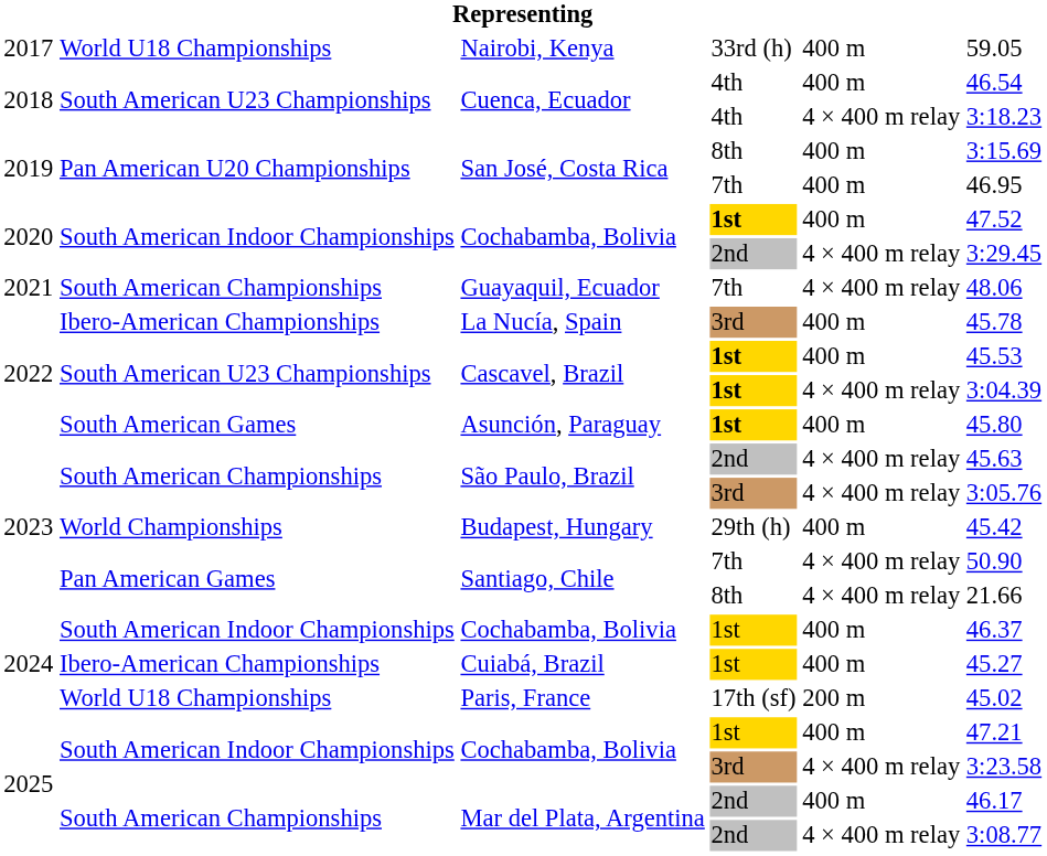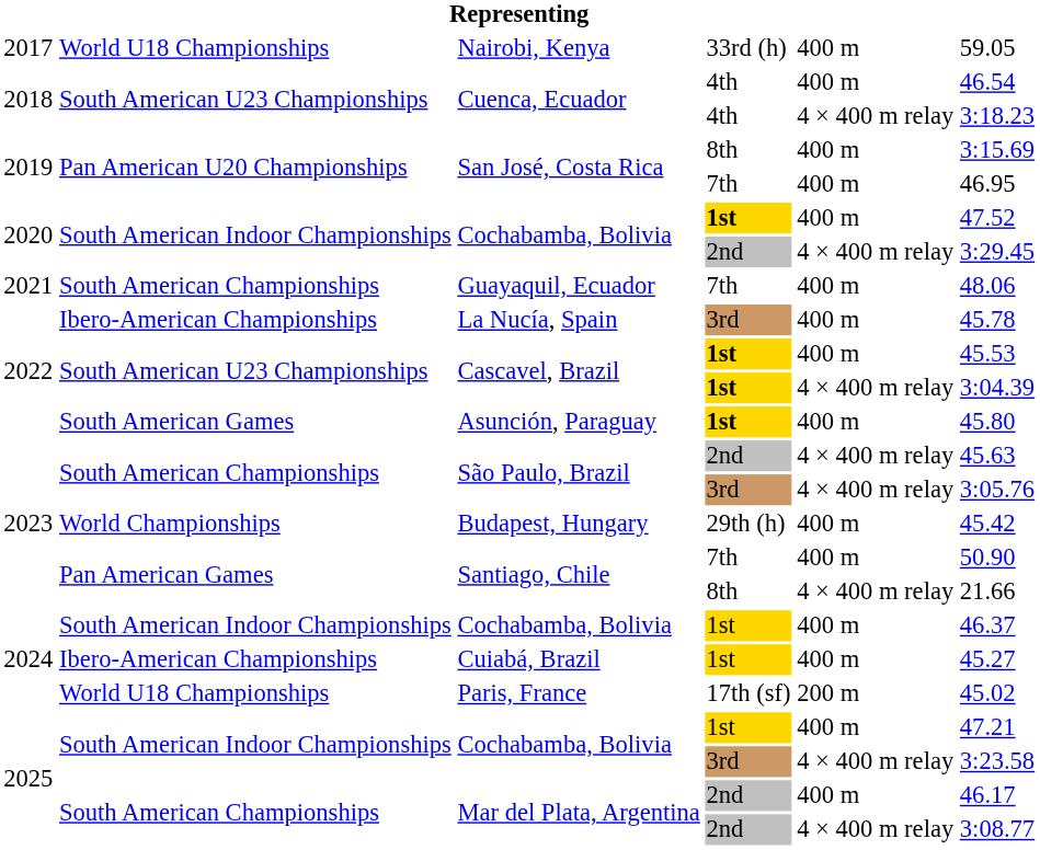 <table>
 <tr>
 <th colspan="6">Representing </th>
 </tr>
 <tr>
 <td>2017</td>
 <td><a href='#'>World U18 Championships</a></td>
 <td><a href='#'>Nairobi, Kenya</a></td>
 <td>33rd (h)</td>
 <td>400 m</td>
 <td>59.05</td>
 </tr>
 <tr>
 <td rowspan=2>2018</td>
 <td rowspan=2><a href='#'>South American U23 Championships</a></td>
 <td rowspan=2><a href='#'>Cuenca, Ecuador</a></td>
 <td>4th</td>
 <td>400 m</td>
 <td><a href='#'>46.54</a></td>
 </tr>
 <tr>
 <td>4th</td>
 <td>4 × 400 m relay</td>
 <td><a href='#'>3:18.23</a></td>
 </tr>
 <tr>
 <td rowspan=2>2019</td>
 <td rowspan=2><a href='#'>Pan American U20 Championships</a></td>
 <td rowspan=2><a href='#'>San José, Costa Rica</a></td>
 <td>8th</td>
 <td>400 m</td>
 <td><a href='#'>3:15.69</a></td>
 </tr>
 <tr>
 <td>7th</td>
 <td>400 m</td>
 <td>46.95</td>
 </tr>
 <tr>
 <td rowspan=2>2020</td>
 <td rowspan=2><a href='#'>South American Indoor Championships</a></td>
 <td rowspan=2><a href='#'>Cochabamba, Bolivia</a></td>
 <td bgcolor=gold><strong>1st</strong></td>
 <td>400 m</td>
 <td><a href='#'>47.52</a></td>
 </tr>
 <tr>
 <td bgcolor=silver>2nd</td>
 <td>4 × 400 m relay</td>
 <td><a href='#'>3:29.45</a></td>
 </tr>
 <tr>
 <td>2021</td>
 <td><a href='#'>South American Championships</a></td>
 <td><a href='#'>Guayaquil, Ecuador</a></td>
 <td>7th</td>
-<td>4 × 400 m relay</td>
+<td>400 m</td>
 <td><a href='#'>48.06</a></td>
 </tr>
 <tr>
 <td rowspan=4>2022</td>
 <td><a href='#'>Ibero-American Championships</a></td>
 <td><a href='#'>La Nucía</a>, <a href='#'>Spain</a></td>
 <td bgcolor=cc9966>3rd</td>
 <td>400 m</td>
 <td><a href='#'>45.78</a></td>
 </tr>
 <tr>
 <td rowspan=2><a href='#'>South American U23 Championships</a></td>
 <td rowspan=2><a href='#'>Cascavel</a>, <a href='#'>Brazil</a></td>
 <td bgcolor=gold><strong>1st</strong></td>
 <td>400 m</td>
 <td><a href='#'>45.53</a></td>
 </tr>
 <tr>
 <td bgcolor=gold><strong>1st</strong></td>
 <td>4 × 400 m relay</td>
 <td><a href='#'>3:04.39</a></td>
 </tr>
 <tr>
 <td><a href='#'>South American Games</a></td>
 <td><a href='#'>Asunción</a>, <a href='#'>Paraguay</a></td>
 <td bgcolor=gold><strong>1st</strong></td>
 <td>400 m</td>
 <td><a href='#'>45.80</a></td>
 </tr>
 <tr>
 <td rowspan=5>2023</td>
 <td rowspan=2><a href='#'>South American Championships</a></td>
 <td rowspan=2><a href='#'>São Paulo, Brazil</a></td>
 <td bgcolor=silver>2nd</td>
 <td>4 × 400 m relay</td>
 <td><a href='#'>45.63</a></td>
 </tr>
 <tr>
 <td bgcolor=cc9966>3rd</td>
 <td>4 × 400 m relay</td>
 <td><a href='#'>3:05.76</a></td>
 </tr>
 <tr>
 <td><a href='#'>World Championships</a></td>
 <td><a href='#'>Budapest, Hungary</a></td>
 <td>29th (h)</td>
 <td>400 m</td>
 <td><a href='#'>45.42</a></td>
 </tr>
 <tr>
 <td rowspan=2><a href='#'>Pan American Games</a></td>
 <td rowspan=2><a href='#'>Santiago, Chile</a></td>
 <td>7th</td>
-<td>4 × 400 m relay</td>
+<td>400 m</td>
 <td><a href='#'>50.90</a></td>
 </tr>
 <tr>
 <td>8th</td>
 <td>4 × 400 m relay</td>
 <td>21.66</td>
 </tr>
 <tr>
 <td rowspan=3>2024</td>
 <td><a href='#'>South American Indoor Championships</a></td>
 <td><a href='#'>Cochabamba, Bolivia</a></td>
 <td bgcolor=gold>1st</td>
 <td>400 m</td>
 <td><a href='#'>46.37</a></td>
 </tr>
 <tr>
 <td><a href='#'>Ibero-American Championships</a></td>
 <td><a href='#'>Cuiabá, Brazil</a></td>
 <td bgcolor=gold>1st</td>
 <td>400 m</td>
 <td><a href='#'>45.27</a></td>
 </tr>
 <tr>
 <td><a href='#'>World U18 Championships</a></td>
 <td><a href='#'>Paris, France</a></td>
 <td>17th (sf)</td>
 <td>200 m</td>
 <td><a href='#'>45.02</a></td>
 </tr>
 <tr>
 <td rowspan=4>2025</td>
 <td rowspan=2><a href='#'>South American Indoor Championships</a></td>
 <td rowspan=2><a href='#'>Cochabamba, Bolivia</a></td>
 <td bgcolor=gold>1st</td>
 <td>400 m</td>
 <td><a href='#'>47.21</a></td>
 </tr>
 <tr>
 <td bgcolor=cc9966>3rd</td>
 <td>4 × 400 m relay</td>
 <td><a href='#'>3:23.58</a></td>
 </tr>
 <tr>
 <td rowspan=2><a href='#'>South American Championships</a></td>
 <td rowspan=2><a href='#'>Mar del Plata, Argentina</a></td>
 <td bgcolor=silver>2nd</td>
 <td>400 m</td>
 <td><a href='#'>46.17</a></td>
 </tr>
 <tr>
 <td bgcolor=silver>2nd</td>
 <td>4 × 400 m relay</td>
 <td><a href='#'>3:08.77</a></td>
 </tr>
 </table>
